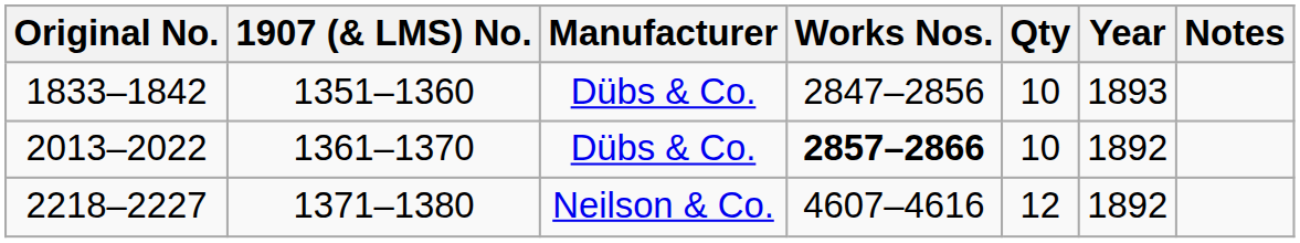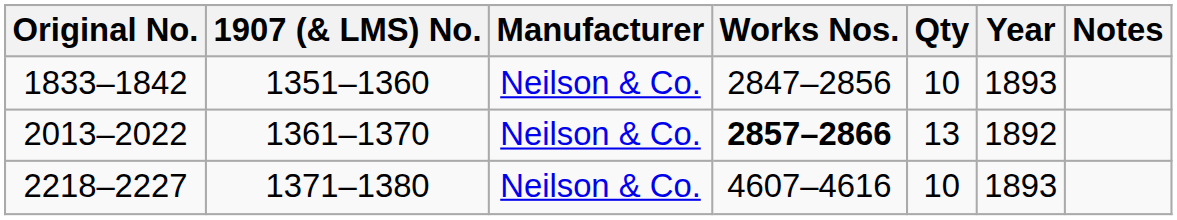 <table class="wikitable collapsible collapsed" style=text-align:center>
 <tr>
 <th>Original No.</th>
 <th>1907 (& LMS) No.</th>
 <th>Manufacturer</th>
 <th>Works Nos.</th>
 <th>Qty</th>
 <th>Year</th>
 <th>Notes</th>
 </tr>
 <tr>
 <td>1833–1842</td>
 <td>1351–1360</td>
-<td><a href='#'>Dübs & Co.</a></td>
+<td><a href='#'>Neilson & Co.</a></td>
 <td>2847–2856</td>
 <td>10</td>
 <td>1893</td>
 <td align=left></td>
 </tr>
 <tr>
 <td>2013–2022</td>
 <td>1361–1370</td>
-<td><a href='#'>Dübs & Co.</a></td>
+<td><a href='#'>Neilson & Co.</a></td>
 <td><strong>2857–2866</strong></td>
-<td>10</td>
+<td>13</td>
 <td>1892</td>
 <td align=left></td>
 </tr>
 <tr>
 <td>2218–2227</td>
 <td>1371–1380</td>
 <td><a href='#'>Neilson & Co.</a></td>
 <td>4607–4616</td>
-<td>12</td>
-<td>1892</td>
+<td>10</td>
+<td>1893</td>
 <td align=left></td>
 </tr>
 </table>
